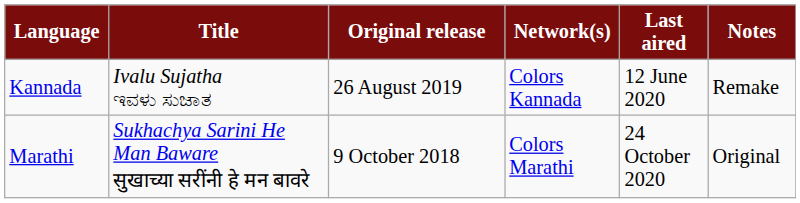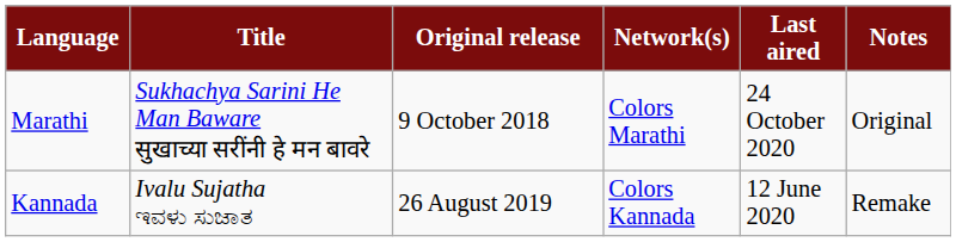 <table class="wikitable sortable" style="width:100%; margin-right:0;">
 <tr style="color:white">
 <th style="background:#7b0c0c; width:10%;">Language</th>
 <th style="background:#7b0c0c; width:25%;">Title</th>
 <th style="background:#7b0c0c; width:20%;">Original release</th>
 <th style="background:#7b0c0c; width:10%;">Network(s)</th>
 <th style="background:#7b0c0c; width:10%;">Last aired</th>
 <th style="background:#7b0c0c; width:10%;">Notes</th>
 </tr>
 <tr>
+<td><a href='#'>Marathi</a></td>
+<td><em><a href='#'>Sukhachya Sarini He Man Baware</a></em> <br> सुखाच्या सरींनी हे मन बावरे</td>
+<td>9 October 2018</td>
+<td><a href='#'>Colors Marathi</a></td>
+<td>24 October 2020</td>
+<td>Original</td>
+</tr>
+<tr>
 <td><a href='#'>Kannada</a></td>
 <td><em>Ivalu Sujatha</em> <br> ಇವಳು ಸುಜಾತ</td>
 <td>26 August 2019</td>
 <td><a href='#'>Colors Kannada</a></td>
 <td>12 June 2020</td>
 <td>Remake</td>
 </tr>
-<tr>
-<td><a href='#'>Marathi</a></td>
-<td><em><a href='#'>Sukhachya Sarini He Man Baware</a></em> <br> सुखाच्या सरींनी हे मन बावरे</td>
-<td>9 October 2018</td>
-<td><a href='#'>Colors Marathi</a></td>
-<td>24 October 2020</td>
-<td>Original</td>
-</tr>
 </table>
